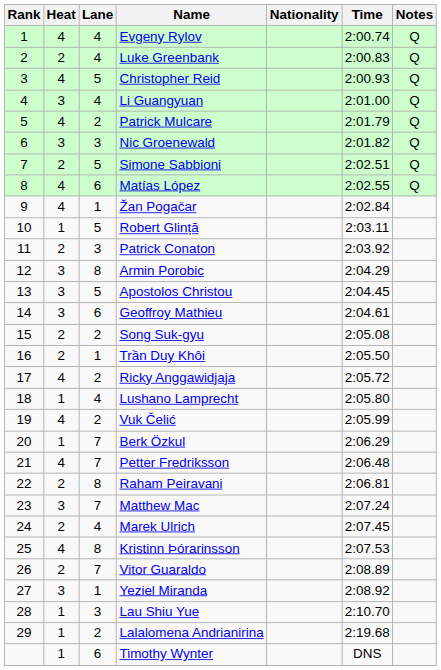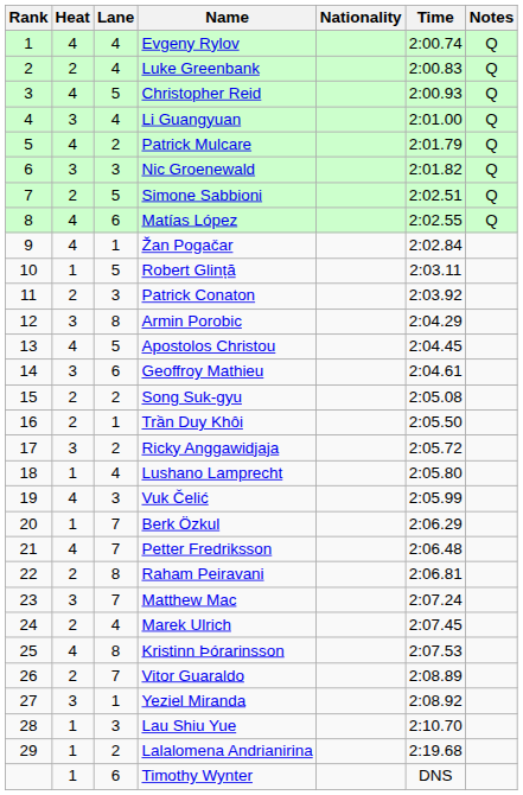 <table class="wikitable sortable" style="text-align:center">
 <tr>
 <th>Rank</th>
 <th>Heat</th>
 <th>Lane</th>
 <th>Name</th>
 <th>Nationality</th>
 <th>Time</th>
 <th>Notes</th>
 </tr>
 <tr bgcolor=ccffcc>
 <td>1</td>
 <td>4</td>
 <td>4</td>
 <td align=left><a href='#'>Evgeny Rylov</a></td>
 <td align=left></td>
 <td>2:00.74</td>
 <td>Q</td>
 </tr>
 <tr bgcolor=ccffcc>
 <td>2</td>
 <td>2</td>
 <td>4</td>
 <td align=left><a href='#'>Luke Greenbank</a></td>
 <td align=left></td>
 <td>2:00.83</td>
 <td>Q</td>
 </tr>
 <tr bgcolor=ccffcc>
 <td>3</td>
 <td>4</td>
 <td>5</td>
 <td align=left><a href='#'>Christopher Reid</a></td>
 <td align=left></td>
 <td>2:00.93</td>
 <td>Q</td>
 </tr>
 <tr bgcolor=ccffcc>
 <td>4</td>
 <td>3</td>
 <td>4</td>
 <td align=left><a href='#'>Li Guangyuan</a></td>
 <td align=left></td>
 <td>2:01.00</td>
 <td>Q</td>
 </tr>
 <tr bgcolor=ccffcc>
 <td>5</td>
 <td>4</td>
 <td>2</td>
 <td align=left><a href='#'>Patrick Mulcare</a></td>
 <td align=left></td>
 <td>2:01.79</td>
 <td>Q</td>
 </tr>
 <tr bgcolor=ccffcc>
 <td>6</td>
 <td>3</td>
 <td>3</td>
 <td align=left><a href='#'>Nic Groenewald</a></td>
 <td align=left></td>
 <td>2:01.82</td>
 <td>Q</td>
 </tr>
 <tr bgcolor=ccffcc>
 <td>7</td>
 <td>2</td>
 <td>5</td>
 <td align=left><a href='#'>Simone Sabbioni</a></td>
 <td align=left></td>
 <td>2:02.51</td>
 <td>Q</td>
 </tr>
 <tr bgcolor=ccffcc>
 <td>8</td>
 <td>4</td>
 <td>6</td>
 <td align=left><a href='#'>Matías López</a></td>
 <td align=left></td>
 <td>2:02.55</td>
 <td>Q</td>
 </tr>
 <tr>
 <td>9</td>
 <td>4</td>
 <td>1</td>
 <td align=left><a href='#'>Žan Pogačar</a></td>
 <td align=left></td>
 <td>2:02.84</td>
 <td></td>
 </tr>
 <tr>
 <td>10</td>
 <td>1</td>
 <td>5</td>
 <td align=left><a href='#'>Robert Glință</a></td>
 <td align=left></td>
 <td>2:03.11</td>
 <td></td>
 </tr>
 <tr>
 <td>11</td>
 <td>2</td>
 <td>3</td>
 <td align=left><a href='#'>Patrick Conaton</a></td>
 <td align=left></td>
 <td>2:03.92</td>
 <td></td>
 </tr>
 <tr>
 <td>12</td>
 <td>3</td>
 <td>8</td>
 <td align=left><a href='#'>Armin Porobic</a></td>
 <td align=left></td>
 <td>2:04.29</td>
 <td></td>
 </tr>
 <tr>
 <td>13</td>
-<td>3</td>
+<td>4</td>
 <td>5</td>
 <td align=left><a href='#'>Apostolos Christou</a></td>
 <td align=left></td>
 <td>2:04.45</td>
 <td></td>
 </tr>
 <tr>
 <td>14</td>
 <td>3</td>
 <td>6</td>
 <td align=left><a href='#'>Geoffroy Mathieu</a></td>
 <td align=left></td>
 <td>2:04.61</td>
 <td></td>
 </tr>
 <tr>
 <td>15</td>
 <td>2</td>
 <td>2</td>
 <td align=left><a href='#'>Song Suk-gyu</a></td>
 <td align=left></td>
 <td>2:05.08</td>
 <td></td>
 </tr>
 <tr>
 <td>16</td>
 <td>2</td>
 <td>1</td>
 <td align=left><a href='#'>Trần Duy Khôi</a></td>
 <td align=left></td>
 <td>2:05.50</td>
 <td></td>
 </tr>
 <tr>
 <td>17</td>
-<td>4</td>
+<td>3</td>
 <td>2</td>
 <td align=left><a href='#'>Ricky Anggawidjaja</a></td>
 <td align=left></td>
 <td>2:05.72</td>
 <td></td>
 </tr>
 <tr>
 <td>18</td>
 <td>1</td>
 <td>4</td>
 <td align=left><a href='#'>Lushano Lamprecht</a></td>
 <td align=left></td>
 <td>2:05.80</td>
 <td></td>
 </tr>
 <tr>
 <td>19</td>
 <td>4</td>
-<td>2</td>
+<td>3</td>
 <td align=left><a href='#'>Vuk Čelić</a></td>
 <td align=left></td>
 <td>2:05.99</td>
 <td></td>
 </tr>
 <tr>
 <td>20</td>
 <td>1</td>
 <td>7</td>
 <td align=left><a href='#'>Berk Özkul</a></td>
 <td align=left></td>
 <td>2:06.29</td>
 <td></td>
 </tr>
 <tr>
 <td>21</td>
 <td>4</td>
 <td>7</td>
 <td align=left><a href='#'>Petter Fredriksson</a></td>
 <td align=left></td>
 <td>2:06.48</td>
 <td></td>
 </tr>
 <tr>
 <td>22</td>
 <td>2</td>
 <td>8</td>
 <td align=left><a href='#'>Raham Peiravani</a></td>
 <td align=left></td>
 <td>2:06.81</td>
 <td></td>
 </tr>
 <tr>
 <td>23</td>
 <td>3</td>
 <td>7</td>
 <td align=left><a href='#'>Matthew Mac</a></td>
 <td align=left></td>
 <td>2:07.24</td>
 <td></td>
 </tr>
 <tr>
 <td>24</td>
 <td>2</td>
 <td>4</td>
 <td align=left><a href='#'>Marek Ulrich</a></td>
 <td align=left></td>
 <td>2:07.45</td>
 <td></td>
 </tr>
 <tr>
 <td>25</td>
 <td>4</td>
 <td>8</td>
 <td align=left><a href='#'>Kristinn Þórarinsson</a></td>
 <td align=left></td>
 <td>2:07.53</td>
 <td></td>
 </tr>
 <tr>
 <td>26</td>
 <td>2</td>
 <td>7</td>
 <td align=left><a href='#'>Vitor Guaraldo</a></td>
 <td align=left></td>
 <td>2:08.89</td>
 <td></td>
 </tr>
 <tr>
 <td>27</td>
 <td>3</td>
 <td>1</td>
 <td align=left><a href='#'>Yeziel Miranda</a></td>
 <td align=left></td>
 <td>2:08.92</td>
 <td></td>
 </tr>
 <tr>
 <td>28</td>
 <td>1</td>
 <td>3</td>
 <td align=left><a href='#'>Lau Shiu Yue</a></td>
 <td align=left></td>
 <td>2:10.70</td>
 <td></td>
 </tr>
 <tr>
 <td>29</td>
 <td>1</td>
 <td>2</td>
 <td align=left><a href='#'>Lalalomena Andrianirina</a></td>
 <td align=left></td>
 <td>2:19.68</td>
 <td></td>
 </tr>
 <tr>
 <td></td>
 <td>1</td>
 <td>6</td>
 <td align=left><a href='#'>Timothy Wynter</a></td>
 <td align=left></td>
 <td>DNS</td>
 <td></td>
 </tr>
 </table>
